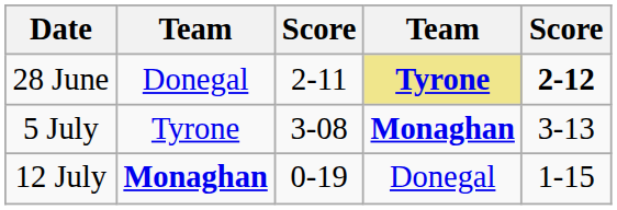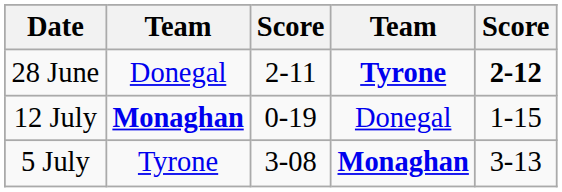 <table class="wikitable">
 <tr>
 <th>Date</th>
 <th>Team</th>
 <th>Score</th>
 <th>Team</th>
 <th>Score</th>
 </tr>
 <tr align="center">
 <td>28 June</td>
 <td><a href='#'>Donegal</a></td>
 <td>2-11</td>
-<td style="background: khaki;"><strong><a href='#'>Tyrone</a></strong></td>
+<td><strong><a href='#'>Tyrone</a></strong></td>
 <td><strong>2-12</strong></td>
+</tr>
+<tr align="center">
+<td>12 July</td>
+<td><strong><a href='#'>Monaghan</a></strong></td>
+<td>0-19</td>
+<td><a href='#'>Donegal</a></td>
+<td>1-15</td>
 </tr>
 <tr align="center">
 <td>5 July</td>
 <td><a href='#'>Tyrone</a></td>
 <td>3-08</td>
 <td><strong><a href='#'>Monaghan</a></strong></td>
 <td>3-13</td>
 </tr>
-<tr align="center">
-<td>12 July</td>
-<td><strong><a href='#'>Monaghan</a></strong></td>
-<td>0-19</td>
-<td><a href='#'>Donegal</a></td>
-<td>1-15</td>
-</tr>
 </table>
